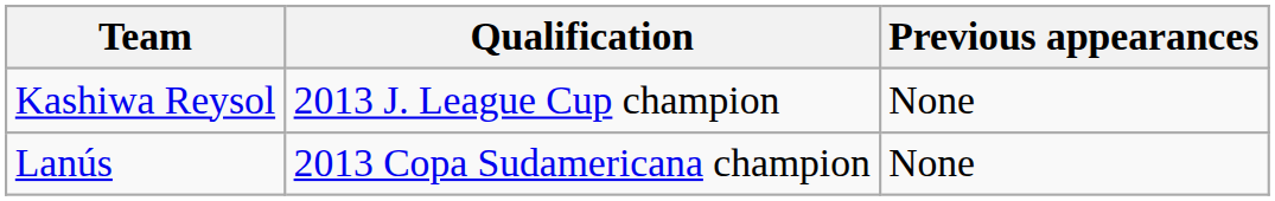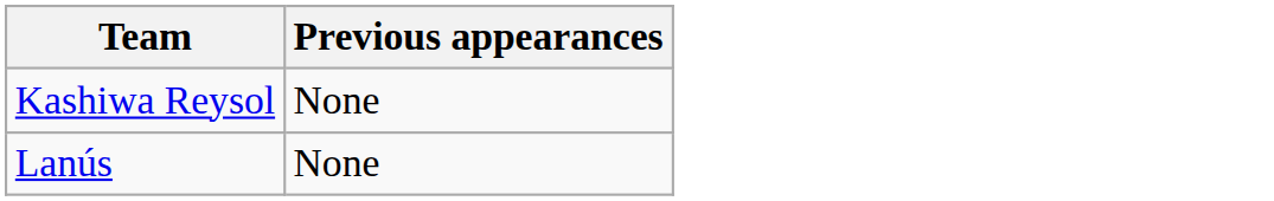 <table class="wikitable">
 <tr>
 <th>Team</th>
-<th>Qualification</th>
 <th>Previous appearances</th>
 </tr>
 <tr>
 <td> <a href='#'>Kashiwa Reysol</a></td>
-<td><a href='#'>2013 J. League Cup</a> champion</td>
 <td>None</td>
 </tr>
 <tr>
 <td> <a href='#'>Lanús</a></td>
-<td><a href='#'>2013 Copa Sudamericana</a> champion</td>
 <td>None</td>
 </tr>
 </table>
